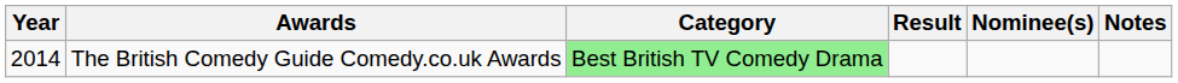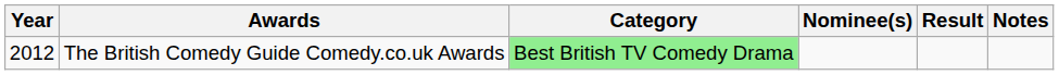 <table class="wikitable">
 <tr>
 <th>Year</th>
 <th>Awards</th>
 <th>Category</th>
+<th>Nominee(s)</th>
 <th>Result</th>
-<th>Nominee(s)</th>
 <th>Notes</th>
 </tr>
 <tr>
-<td>2014</td>
+<td>2012</td>
 <td>The British Comedy Guide Comedy.co.uk Awards</td>
 <td style="background: lightgreen;">Best British TV Comedy Drama</td>
 <td></td>
 <td></td>
 <td></td>
 </tr>
 </table>
